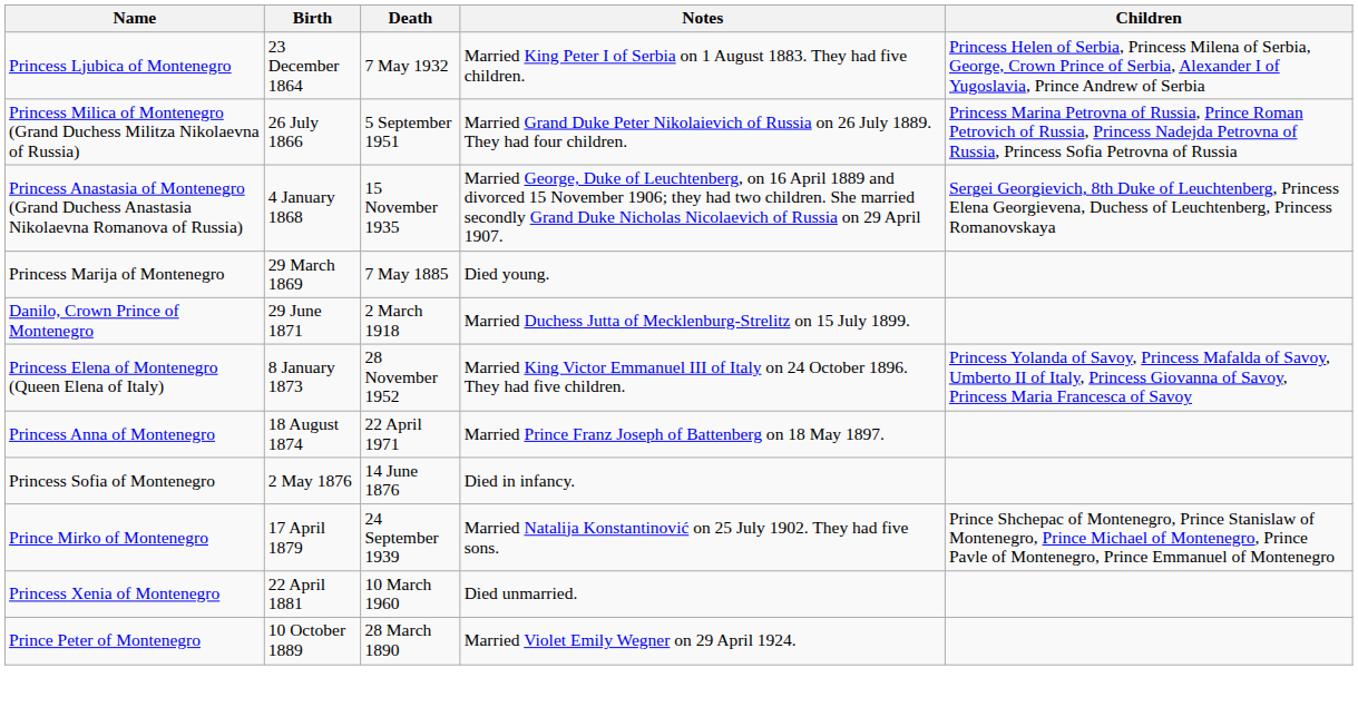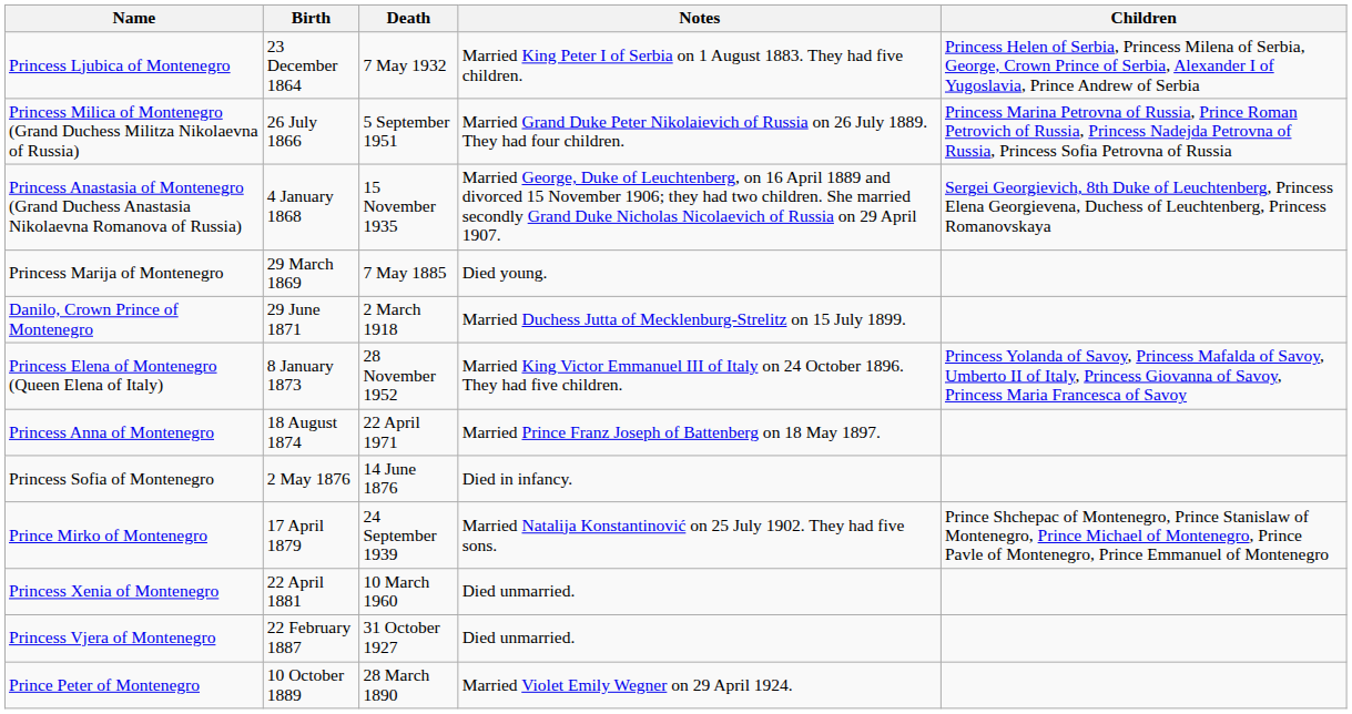 <table class="wikitable">
 <tr>
 <th>Name</th>
 <th>Birth</th>
 <th>Death</th>
 <th>Notes</th>
 <th>Children</th>
 </tr>
 <tr>
 <td><a href='#'>Princess Ljubica of Montenegro</a></td>
 <td>23 December 1864</td>
 <td>7 May 1932</td>
 <td>Married <a href='#'>King Peter I of Serbia</a> on 1 August 1883. They had five children.</td>
 <td><a href='#'>Princess Helen of Serbia</a>, Princess Milena of Serbia, <a href='#'>George, Crown Prince of Serbia</a>, <a href='#'>Alexander I of Yugoslavia</a>, Prince Andrew of Serbia</td>
 </tr>
 <tr>
 <td><a href='#'>Princess Milica of Montenegro</a> (Grand Duchess Militza Nikolaevna of Russia)</td>
 <td>26 July 1866</td>
 <td>5 September 1951</td>
 <td>Married <a href='#'>Grand Duke Peter Nikolaievich of Russia</a> on 26 July 1889. They had four children.</td>
 <td><a href='#'>Princess Marina Petrovna of Russia</a>, <a href='#'>Prince Roman Petrovich of Russia</a>, <a href='#'>Princess Nadejda Petrovna of Russia</a>, Princess Sofia Petrovna of Russia</td>
 </tr>
 <tr>
 <td><a href='#'>Princess Anastasia of Montenegro</a> (Grand Duchess Anastasia Nikolaevna Romanova of Russia)</td>
 <td>4 January 1868</td>
 <td>15 November 1935</td>
 <td>Married <a href='#'>George, Duke of Leuchtenberg</a>, on 16 April 1889 and divorced 15 November 1906; they had two children. She married secondly <a href='#'>Grand Duke Nicholas Nicolaevich of Russia</a> on 29 April 1907.</td>
 <td><a href='#'>Sergei Georgievich, 8th Duke of Leuchtenberg</a>, Princess Elena Georgievena, Duchess of Leuchtenberg, Princess Romanovskaya</td>
 </tr>
 <tr>
 <td>Princess Marija of Montenegro</td>
 <td>29 March 1869</td>
 <td>7 May 1885</td>
 <td>Died young.</td>
 <td></td>
 </tr>
 <tr>
 <td><a href='#'>Danilo, Crown Prince of Montenegro</a></td>
 <td>29 June 1871</td>
 <td>2 March 1918</td>
 <td>Married <a href='#'>Duchess Jutta of Mecklenburg-Strelitz</a> on 15 July 1899.</td>
 <td></td>
 </tr>
 <tr>
 <td><a href='#'>Princess Elena of Montenegro</a> (Queen Elena of Italy)</td>
 <td>8 January 1873</td>
 <td>28 November 1952</td>
 <td>Married <a href='#'>King Victor Emmanuel III of Italy</a> on 24 October 1896. They had five children.</td>
 <td><a href='#'>Princess Yolanda of Savoy</a>, <a href='#'>Princess Mafalda of Savoy</a>, <a href='#'>Umberto II of Italy</a>, <a href='#'>Princess Giovanna of Savoy</a>, <a href='#'>Princess Maria Francesca of Savoy</a></td>
 </tr>
 <tr>
 <td><a href='#'>Princess Anna of Montenegro</a></td>
 <td>18 August 1874</td>
 <td>22 April 1971</td>
 <td>Married <a href='#'>Prince Franz Joseph of Battenberg</a> on 18 May 1897.</td>
 <td></td>
 </tr>
 <tr>
 <td>Princess Sofia of Montenegro</td>
 <td>2 May 1876</td>
 <td>14 June 1876</td>
 <td>Died in infancy.</td>
 <td></td>
 </tr>
 <tr>
 <td><a href='#'>Prince Mirko of Montenegro</a></td>
 <td>17 April 1879</td>
 <td>24 September 1939</td>
 <td>Married <a href='#'>Natalija Konstantinović</a> on 25 July 1902. They had five sons.</td>
 <td>Prince Shchepac of Montenegro, Prince Stanislaw of Montenegro, <a href='#'>Prince Michael of Montenegro</a>, Prince Pavle of Montenegro, Prince Emmanuel of Montenegro</td>
 </tr>
 <tr>
 <td><a href='#'>Princess Xenia of Montenegro</a></td>
 <td>22 April 1881</td>
 <td>10 March 1960</td>
 <td>Died unmarried.</td>
 <td></td>
 </tr>
 <tr>
+<td><a href='#'>Princess Vjera of Montenegro</a></td>
+<td>22 February 1887</td>
+<td>31 October 1927</td>
+<td>Died unmarried.</td>
+<td></td>
+</tr>
+<tr>
 <td><a href='#'>Prince Peter of Montenegro</a></td>
 <td>10 October 1889</td>
 <td>28 March 1890</td>
 <td>Married <a href='#'>Violet Emily Wegner</a> on 29 April 1924.</td>
 <td></td>
 </tr>
 </table>
